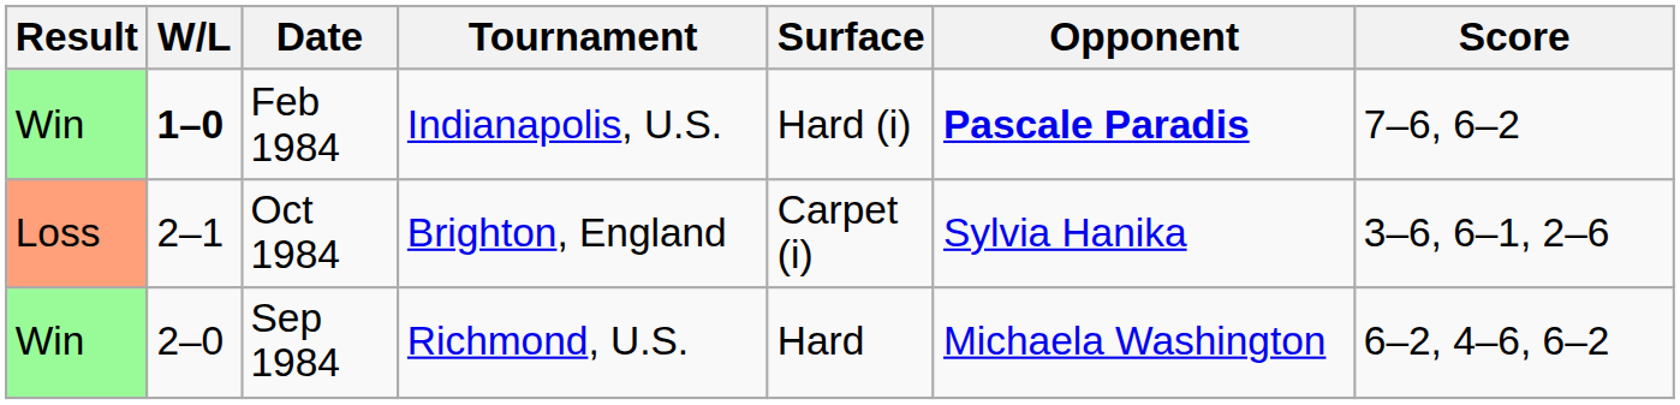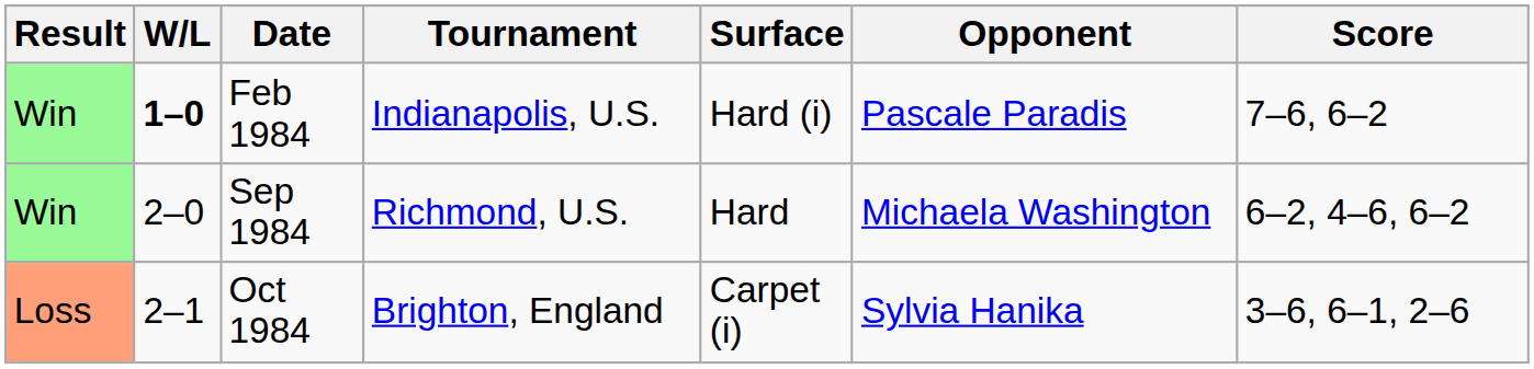 <table class="sortable wikitable">
 <tr>
 <th style="width:40px">Result</th>
 <th style="width:30px" class="unsortable">W/L</th>
 <th style="width:55px">Date</th>
 <th style="width:140px">Tournament</th>
 <th style="width:55px">Surface</th>
 <th style="width:160px">Opponent</th>
 <th style="width:120px" class="unsortable">Score</th>
 </tr>
 <tr bgcolor=>
 <td style="background:#98fb98;">Win</td>
 <td><strong>1–0</strong></td>
 <td>Feb 1984</td>
 <td><a href='#'>Indianapolis</a>, U.S.</td>
 <td>Hard (i)</td>
-<td><strong> <a href='#'>Pascale Paradis</a></strong></td>
+<td> <a href='#'>Pascale Paradis</a></td>
 <td>7–6, 6–2</td>
+</tr>
+<tr>
+<td style="background:#98fb98;">Win</td>
+<td>2–0</td>
+<td>Sep 1984</td>
+<td><a href='#'>Richmond</a>, U.S.</td>
+<td>Hard</td>
+<td> <a href='#'>Michaela Washington</a></td>
+<td>6–2, 4–6, 6–2</td>
 </tr>
 <tr>
 <td style="background:#ffa07a;">Loss</td>
 <td>2–1</td>
 <td>Oct 1984</td>
 <td><a href='#'>Brighton</a>, England</td>
 <td>Carpet (i)</td>
 <td> <a href='#'>Sylvia Hanika</a></td>
 <td>3–6, 6–1, 2–6</td>
 </tr>
-<tr>
-<td style="background:#98fb98;">Win</td>
-<td>2–0</td>
-<td>Sep 1984</td>
-<td><a href='#'>Richmond</a>, U.S.</td>
-<td>Hard</td>
-<td> <a href='#'>Michaela Washington</a></td>
-<td>6–2, 4–6, 6–2</td>
-</tr>
 </table>
